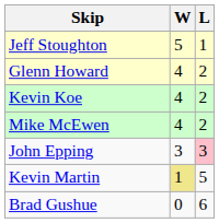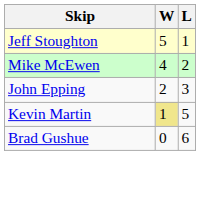 <table class= "wikitable">
 <tr>
 <th width= 150>Skip</th>
 <th>W</th>
 <th>L</th>
 </tr>
 <tr bgcolor=#ffffcc>
 <td> <a href='#'>Jeff Stoughton</a></td>
 <td>5</td>
 <td>1</td>
 </tr>
-<tr bgcolor=#ffffcc>
-<td> <a href='#'>Glenn Howard</a></td>
-<td>4</td>
-<td>2</td>
-</tr>
-<tr bgcolor=#ccffcc>
-<td> <a href='#'>Kevin Koe</a></td>
-<td>4</td>
-<td>2</td>
-</tr>
 <tr bgcolor=#ccffcc>
 <td> <a href='#'>Mike McEwen</a></td>
 <td>4</td>
 <td>2</td>
 </tr>
 <tr>
 <td> <a href='#'>John Epping</a></td>
+<td>2</td>
 <td>3</td>
-<td style="background: pink;">3</td>
 </tr>
 <tr>
 <td> <a href='#'>Kevin Martin</a></td>
 <td style="background: khaki;">1</td>
 <td>5</td>
 </tr>
 <tr>
 <td> <a href='#'>Brad Gushue</a></td>
 <td>0</td>
 <td>6</td>
 </tr>
 </table>
